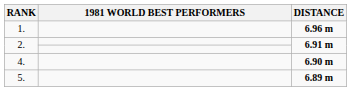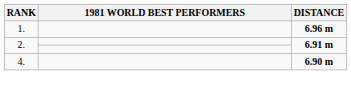 <table class="wikitable" style="border-collapse: collapse; font-size: 90%;">
 <tr>
 <th>RANK</th>
 <th align="center" style="width: 25em">1981 WORLD BEST PERFORMERS</th>
 <th align="center" style="width: 5em">DISTANCE</th>
 </tr>
 <tr>
 <td align="center">1.</td>
 <td></td>
 <td align="center"><strong>6.96 m</strong></td>
 </tr>
 <tr>
 <td rowspan=2 align="center">2.</td>
 <td></td>
 <td rowspan=2 align="center"><strong>6.91 m</strong></td>
 </tr>
 <tr>
 <td></td>
 </tr>
 <tr>
 <td align="center">4.</td>
 <td></td>
 <td align="center"><strong>6.90 m</strong></td>
 </tr>
-<tr>
-<td align="center">5.</td>
-<td></td>
-<td align="center"><strong>6.89 m</strong></td>
-</tr>
 </table>
